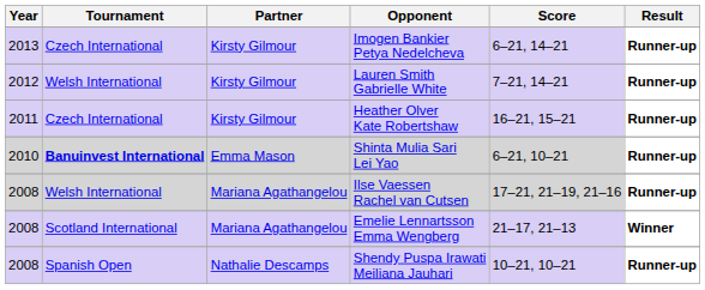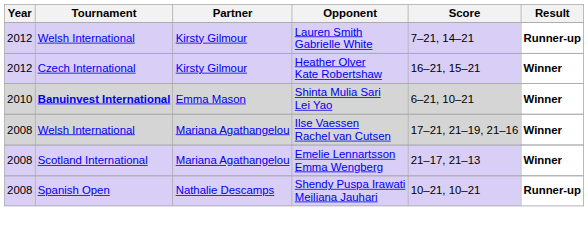 <table class="sortable wikitable" style="font-size: 90%;">
 <tr>
 <th>Year</th>
 <th>Tournament</th>
 <th>Partner</th>
 <th>Opponent</th>
 <th>Score</th>
 <th>Result</th>
 </tr>
 <tr>
-</tr>
-<tr style="background:#D8CEF6">
-<td align="center">2013</td>
-<td align="left"><a href='#'>Czech International</a></td>
-<td align="left"> <a href='#'>Kirsty Gilmour</a></td>
-<td align="left"> <a href='#'>Imogen Bankier</a> <br>  <a href='#'>Petya Nedelcheva</a></td>
-<td align="left">6–21, 14–21</td>
-<td style="text-align:left; background:white"> <strong>Runner-up</strong></td>
 </tr>
 <tr>
 </tr>
 <tr style="background:#D8CEF6">
 <td align="center">2012</td>
 <td align="left"><a href='#'>Welsh International</a></td>
 <td align="left"> <a href='#'>Kirsty Gilmour</a></td>
 <td align="left"> <a href='#'>Lauren Smith</a> <br>  <a href='#'>Gabrielle White</a></td>
 <td align="left">7–21, 14–21</td>
 <td style="text-align:left; background:white"> <strong>Runner-up</strong></td>
 </tr>
 <tr>
 </tr>
 <tr style="background:#D8CEF6">
-<td align="center">2011</td>
+<td align="center">2012</td>
 <td align="left"><a href='#'>Czech International</a></td>
 <td align="left"> <a href='#'>Kirsty Gilmour</a></td>
 <td align="left"> <a href='#'>Heather Olver</a> <br>  <a href='#'>Kate Robertshaw</a></td>
 <td align="left">16–21, 15–21</td>
-<td style="text-align:left; background:white"> <strong>Runner-up</strong></td>
+<td style="text-align:left; background:white"> <strong>Winner</strong></td>
 </tr>
 <tr>
 </tr>
 <tr style="background:#D5D5D5">
 <td align="center">2010</td>
 <td align="left"><strong><a href='#'>Banuinvest International</a></strong></td>
 <td align="left"> <a href='#'>Emma Mason</a></td>
 <td align="left"> <a href='#'>Shinta Mulia Sari</a> <br>  <a href='#'>Lei Yao</a></td>
 <td align="left">6–21, 10–21</td>
-<td style="text-align:left; background:white"> <strong>Runner-up</strong></td>
+<td style="text-align:left; background:white"> <strong>Winner</strong></td>
 </tr>
 <tr>
 </tr>
 <tr style="background:#D5D5D5">
 <td align="center">2008</td>
 <td align="left"><a href='#'>Welsh International</a></td>
 <td align="left"> <a href='#'>Mariana Agathangelou</a></td>
 <td align="left"> <a href='#'>Ilse Vaessen</a> <br>  <a href='#'>Rachel van Cutsen</a></td>
 <td align="left">17–21, 21–19, 21–16</td>
-<td style="text-align:left; background:white"> <strong>Runner-up</strong></td>
+<td style="text-align:left; background:white"> <strong>Winner</strong></td>
 </tr>
 <tr>
 </tr>
 <tr style="background:#D8CEF6">
 <td align="center">2008</td>
 <td align="left"><a href='#'>Scotland International</a></td>
 <td align="left"> <a href='#'>Mariana Agathangelou</a></td>
 <td align="left"> <a href='#'>Emelie Lennartsson</a> <br>  <a href='#'>Emma Wengberg</a></td>
 <td align="left">21–17, 21–13</td>
 <td style="text-align:left; background:white"> <strong>Winner</strong></td>
 </tr>
 <tr>
 </tr>
 <tr style="background:#D8CEF6">
 <td align="center">2008</td>
 <td align="left"><a href='#'>Spanish Open</a></td>
 <td align="left"> <a href='#'>Nathalie Descamps</a></td>
 <td align="left"> <a href='#'>Shendy Puspa Irawati</a> <br>  <a href='#'>Meiliana Jauhari</a></td>
 <td align="left">10–21, 10–21</td>
 <td style="text-align:left; background:white"> <strong>Runner-up</strong></td>
 </tr>
 </table>
